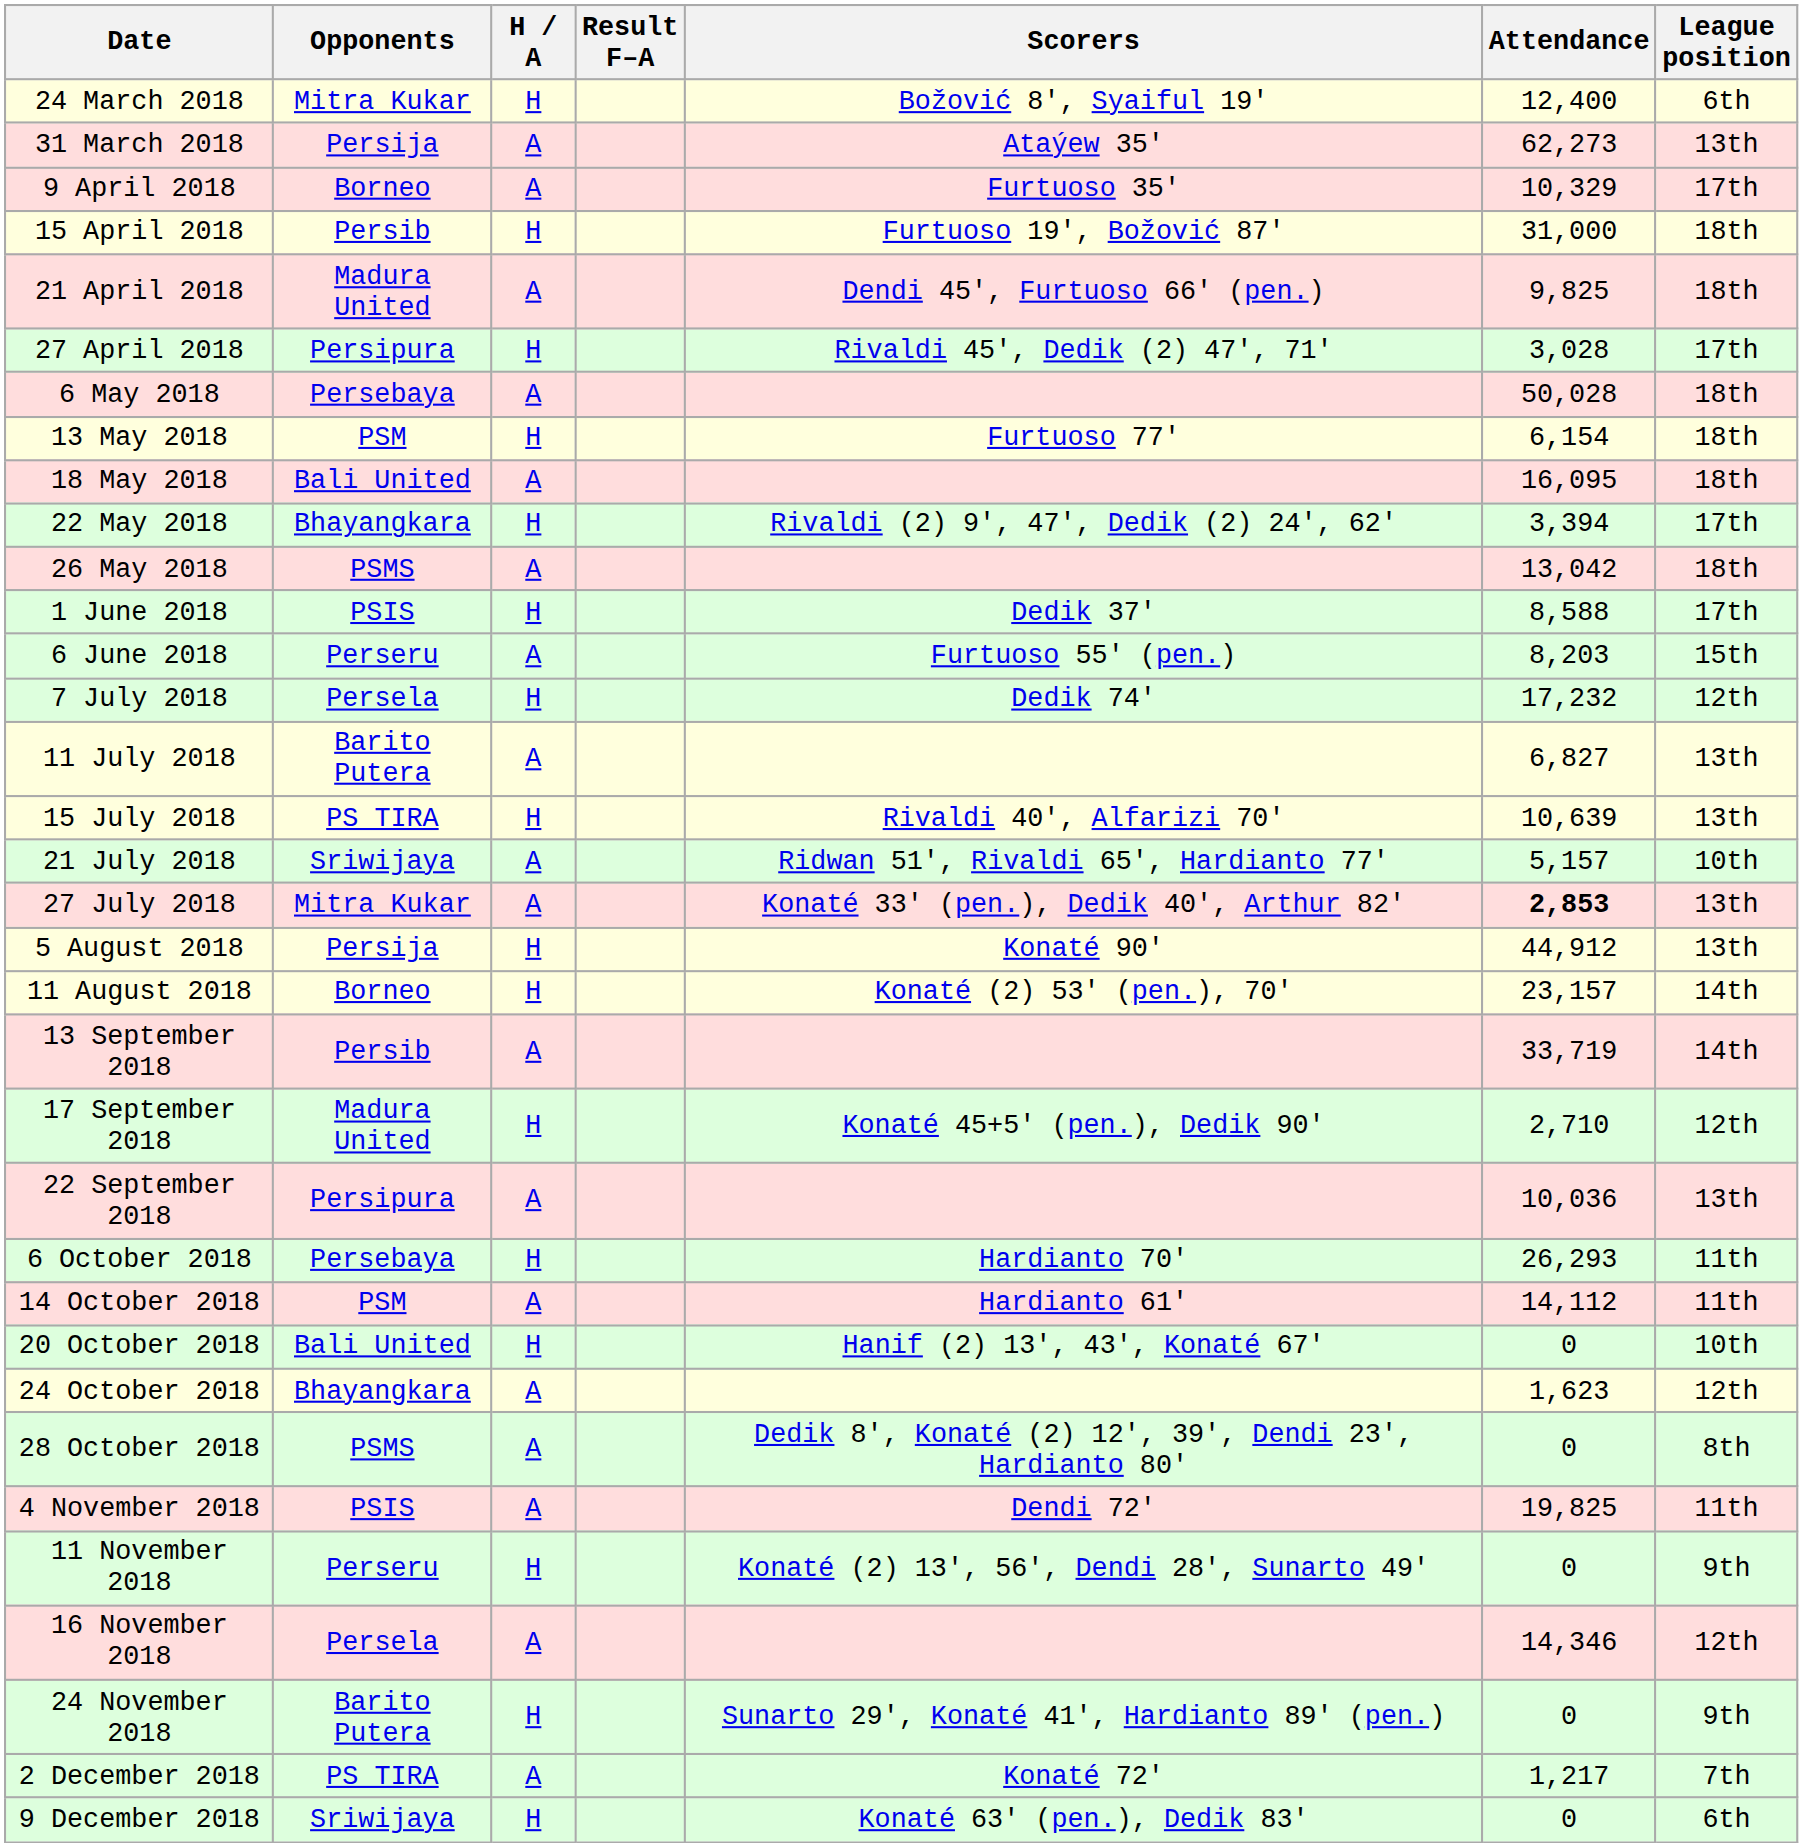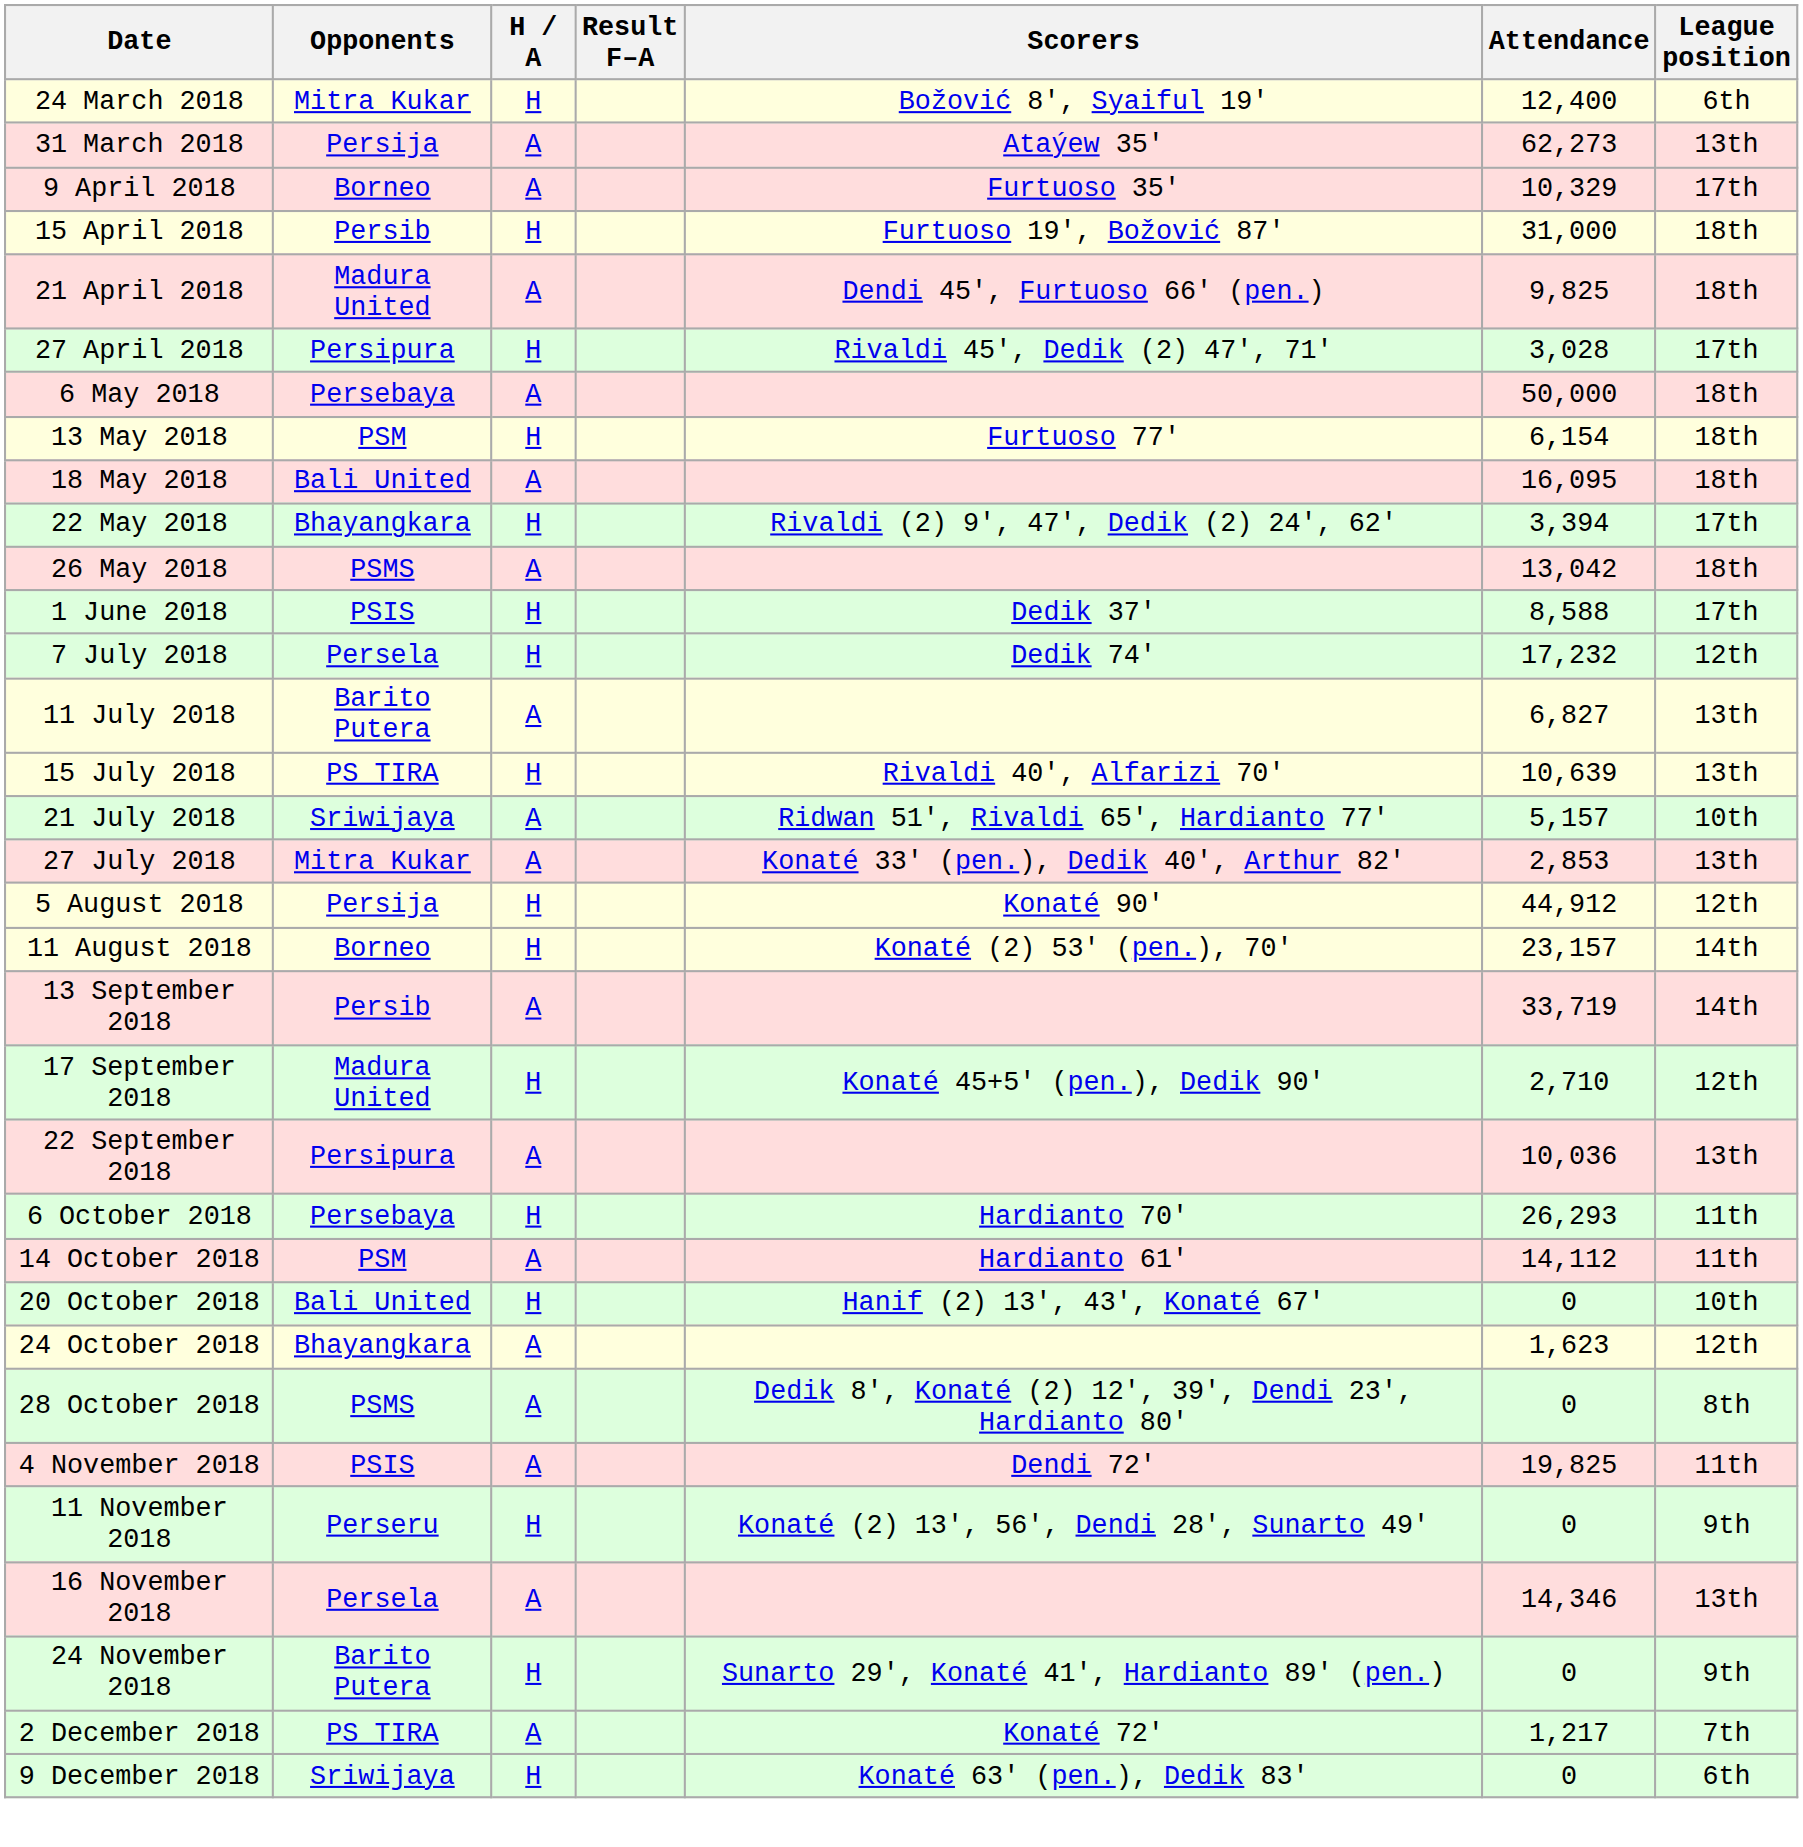 <table class="wikitable" style="text-align:center">
 <tr>
 <th>Date</th>
 <th>Opponents</th>
 <th>H / A</th>
 <th>Result<br>F–A</th>
 <th>Scorers</th>
 <th>Attendance</th>
 <th>League<br>position</th>
 </tr>
 <tr style="background:#ffffdd">
 <td>24 March 2018</td>
 <td><a href='#'>Mitra Kukar</a></td>
 <td><a href='#'>H</a></td>
 <td></td>
 <td><a href='#'>Božović</a> 8', <a href='#'>Syaiful</a> 19'</td>
 <td>12,400</td>
 <td>6th</td>
 </tr>
 <tr style="background:#ffdddd">
 <td>31 March 2018</td>
 <td><a href='#'>Persija</a></td>
 <td><a href='#'>A</a></td>
 <td></td>
 <td><a href='#'>Ataýew</a> 35'</td>
 <td>62,273</td>
 <td>13th</td>
 </tr>
 <tr style="background:#ffdddd">
 <td>9 April 2018</td>
 <td><a href='#'>Borneo</a></td>
 <td><a href='#'>A</a></td>
 <td></td>
 <td><a href='#'>Furtuoso</a> 35'</td>
 <td>10,329</td>
 <td>17th</td>
 </tr>
 <tr style="background:#ffffdd">
 <td>15 April 2018</td>
 <td><a href='#'>Persib</a></td>
 <td><a href='#'>H</a></td>
 <td></td>
 <td><a href='#'>Furtuoso</a> 19', <a href='#'>Božović</a> 87'</td>
 <td>31,000</td>
 <td>18th</td>
 </tr>
 <tr style="background:#ffdddd">
 <td>21 April 2018</td>
 <td><a href='#'>Madura United</a></td>
 <td><a href='#'>A</a></td>
 <td></td>
 <td><a href='#'>Dendi</a> 45', <a href='#'>Furtuoso</a> 66' (<a href='#'>pen.</a>)</td>
 <td>9,825</td>
 <td>18th</td>
 </tr>
 <tr style="background:#ddffdd">
 <td>27 April 2018</td>
 <td><a href='#'>Persipura</a></td>
 <td><a href='#'>H</a></td>
 <td></td>
 <td><a href='#'>Rivaldi</a> 45', <a href='#'>Dedik</a> (2) 47', 71'</td>
 <td>3,028</td>
 <td>17th</td>
 </tr>
 <tr style="background:#ffdddd">
 <td>6 May 2018</td>
 <td><a href='#'>Persebaya</a></td>
 <td><a href='#'>A</a></td>
 <td></td>
 <td></td>
-<td>50,028</td>
+<td>50,000</td>
 <td>18th</td>
 </tr>
 <tr style="background:#ffffdd">
 <td>13 May 2018</td>
 <td><a href='#'>PSM</a></td>
 <td><a href='#'>H</a></td>
 <td></td>
 <td><a href='#'>Furtuoso</a> 77'</td>
 <td>6,154</td>
 <td>18th</td>
 </tr>
 <tr style="background:#ffdddd">
 <td>18 May 2018</td>
 <td><a href='#'>Bali United</a></td>
 <td><a href='#'>A</a></td>
 <td></td>
 <td></td>
 <td>16,095</td>
 <td>18th</td>
 </tr>
 <tr style="background:#ddffdd">
 <td>22 May 2018</td>
 <td><a href='#'>Bhayangkara</a></td>
 <td><a href='#'>H</a></td>
 <td></td>
 <td><a href='#'>Rivaldi</a> (2) 9', 47', <a href='#'>Dedik</a> (2) 24', 62'</td>
 <td>3,394</td>
 <td>17th</td>
 </tr>
 <tr style="background:#ffdddd">
 <td>26 May 2018</td>
 <td><a href='#'>PSMS</a></td>
 <td><a href='#'>A</a></td>
 <td></td>
 <td></td>
 <td>13,042</td>
 <td>18th</td>
 </tr>
 <tr style="background:#ddffdd">
 <td>1 June 2018</td>
 <td><a href='#'>PSIS</a></td>
 <td><a href='#'>H</a></td>
 <td></td>
 <td><a href='#'>Dedik</a> 37'</td>
 <td>8,588</td>
 <td>17th</td>
 </tr>
 <tr style="background:#ddffdd">
-<td>6 June 2018</td>
-<td><a href='#'>Perseru</a></td>
-<td><a href='#'>A</a></td>
-<td></td>
-<td><a href='#'>Furtuoso</a> 55' (<a href='#'>pen.</a>)</td>
-<td>8,203</td>
-<td>15th</td>
-</tr>
-<tr style="background:#ddffdd">
 <td>7 July 2018</td>
 <td><a href='#'>Persela</a></td>
 <td><a href='#'>H</a></td>
 <td></td>
 <td><a href='#'>Dedik</a> 74'</td>
 <td>17,232</td>
 <td>12th</td>
 </tr>
 <tr style="background:#ffffdd">
 <td>11 July 2018</td>
 <td><a href='#'>Barito Putera</a></td>
 <td><a href='#'>A</a></td>
 <td></td>
 <td></td>
 <td>6,827</td>
 <td>13th</td>
 </tr>
 <tr style="background:#ffffdd">
 <td>15 July 2018</td>
 <td><a href='#'>PS TIRA</a></td>
 <td><a href='#'>H</a></td>
 <td></td>
 <td><a href='#'>Rivaldi</a> 40', <a href='#'>Alfarizi</a> 70'</td>
 <td>10,639</td>
 <td>13th</td>
 </tr>
 <tr style="background:#ddffdd">
 <td>21 July 2018</td>
 <td><a href='#'>Sriwijaya</a></td>
 <td><a href='#'>A</a></td>
 <td></td>
 <td><a href='#'>Ridwan</a> 51', <a href='#'>Rivaldi</a> 65', <a href='#'>Hardianto</a> 77'</td>
 <td>5,157</td>
 <td>10th</td>
 </tr>
 <tr style="background:#ffdddd">
 <td>27 July 2018</td>
 <td><a href='#'>Mitra Kukar</a></td>
 <td><a href='#'>A</a></td>
 <td></td>
 <td><a href='#'>Konaté</a> 33' (<a href='#'>pen.</a>), <a href='#'>Dedik</a> 40', <a href='#'>Arthur</a> 82'</td>
-<td><strong>2,853</strong></td>
+<td>2,853</td>
 <td>13th</td>
 </tr>
 <tr style="background:#ffffdd">
 <td>5 August 2018</td>
 <td><a href='#'>Persija</a></td>
 <td><a href='#'>H</a></td>
 <td></td>
 <td><a href='#'>Konaté</a> 90'</td>
 <td>44,912</td>
-<td>13th</td>
+<td>12th</td>
 </tr>
 <tr style="background:#ffffdd">
 <td>11 August 2018</td>
 <td><a href='#'>Borneo</a></td>
 <td><a href='#'>H</a></td>
 <td></td>
 <td><a href='#'>Konaté</a> (2) 53' (<a href='#'>pen.</a>), 70'</td>
 <td>23,157</td>
 <td>14th</td>
 </tr>
 <tr style="background:#ffdddd">
 <td>13 September 2018</td>
 <td><a href='#'>Persib</a></td>
 <td><a href='#'>A</a></td>
 <td></td>
 <td></td>
 <td>33,719</td>
 <td>14th</td>
 </tr>
 <tr style="background:#ddffdd">
 <td>17 September 2018</td>
 <td><a href='#'>Madura United</a></td>
 <td><a href='#'>H</a></td>
 <td></td>
 <td><a href='#'>Konaté</a> 45+5' (<a href='#'>pen.</a>), <a href='#'>Dedik</a> 90'</td>
 <td>2,710</td>
 <td>12th</td>
 </tr>
 <tr style="background:#ffdddd">
 <td>22 September 2018</td>
 <td><a href='#'>Persipura</a></td>
 <td><a href='#'>A</a></td>
 <td></td>
 <td></td>
 <td>10,036</td>
 <td>13th</td>
 </tr>
 <tr style="background:#ddffdd">
 <td>6 October 2018</td>
 <td><a href='#'>Persebaya</a></td>
 <td><a href='#'>H</a></td>
 <td></td>
 <td><a href='#'>Hardianto</a> 70'</td>
 <td>26,293</td>
 <td>11th</td>
 </tr>
 <tr style="background:#ffdddd">
 <td>14 October 2018</td>
 <td><a href='#'>PSM</a></td>
 <td><a href='#'>A</a></td>
 <td></td>
 <td><a href='#'>Hardianto</a> 61'</td>
 <td>14,112</td>
 <td>11th</td>
 </tr>
 <tr style="background:#ddffdd">
 <td>20 October 2018</td>
 <td><a href='#'>Bali United</a></td>
 <td><a href='#'>H</a></td>
 <td></td>
 <td><a href='#'>Hanif</a> (2) 13', 43', <a href='#'>Konaté</a> 67'</td>
 <td>0</td>
 <td>10th</td>
 </tr>
 <tr style="background:#ffffdd">
 <td>24 October 2018</td>
 <td><a href='#'>Bhayangkara</a></td>
 <td><a href='#'>A</a></td>
 <td></td>
 <td></td>
 <td>1,623</td>
 <td>12th</td>
 </tr>
 <tr style="background:#ddffdd">
 <td>28 October 2018</td>
 <td><a href='#'>PSMS</a></td>
 <td><a href='#'>A</a></td>
 <td></td>
 <td><a href='#'>Dedik</a> 8', <a href='#'>Konaté</a> (2) 12', 39', <a href='#'>Dendi</a> 23', <a href='#'>Hardianto</a> 80'</td>
 <td>0</td>
 <td>8th</td>
 </tr>
 <tr style="background:#ffdddd">
 <td>4 November 2018</td>
 <td><a href='#'>PSIS</a></td>
 <td><a href='#'>A</a></td>
 <td></td>
 <td><a href='#'>Dendi</a> 72'</td>
 <td>19,825</td>
 <td>11th</td>
 </tr>
 <tr style="background:#ddffdd">
 <td>11 November 2018</td>
 <td><a href='#'>Perseru</a></td>
 <td><a href='#'>H</a></td>
 <td></td>
 <td><a href='#'>Konaté</a> (2) 13', 56', <a href='#'>Dendi</a> 28', <a href='#'>Sunarto</a> 49'</td>
 <td>0</td>
 <td>9th</td>
 </tr>
 <tr style="background:#ffdddd">
 <td>16 November 2018</td>
 <td><a href='#'>Persela</a></td>
 <td><a href='#'>A</a></td>
 <td></td>
 <td></td>
 <td>14,346</td>
-<td>12th</td>
+<td>13th</td>
 </tr>
 <tr style="background:#ddffdd">
 <td>24 November 2018</td>
 <td><a href='#'>Barito Putera</a></td>
 <td><a href='#'>H</a></td>
 <td></td>
 <td><a href='#'>Sunarto</a> 29', <a href='#'>Konaté</a> 41', <a href='#'>Hardianto</a> 89' (<a href='#'>pen.</a>)</td>
 <td>0</td>
 <td>9th</td>
 </tr>
 <tr style="background:#ddffdd">
 <td>2 December 2018</td>
 <td><a href='#'>PS TIRA</a></td>
 <td><a href='#'>A</a></td>
 <td></td>
 <td><a href='#'>Konaté</a> 72'</td>
 <td>1,217</td>
 <td>7th</td>
 </tr>
 <tr style="background:#ddffdd">
 <td>9 December 2018</td>
 <td><a href='#'>Sriwijaya</a></td>
 <td><a href='#'>H</a></td>
 <td></td>
 <td><a href='#'>Konaté</a> 63' (<a href='#'>pen.</a>), <a href='#'>Dedik</a> 83'</td>
 <td>0</td>
 <td>6th</td>
 </tr>
 </table>
